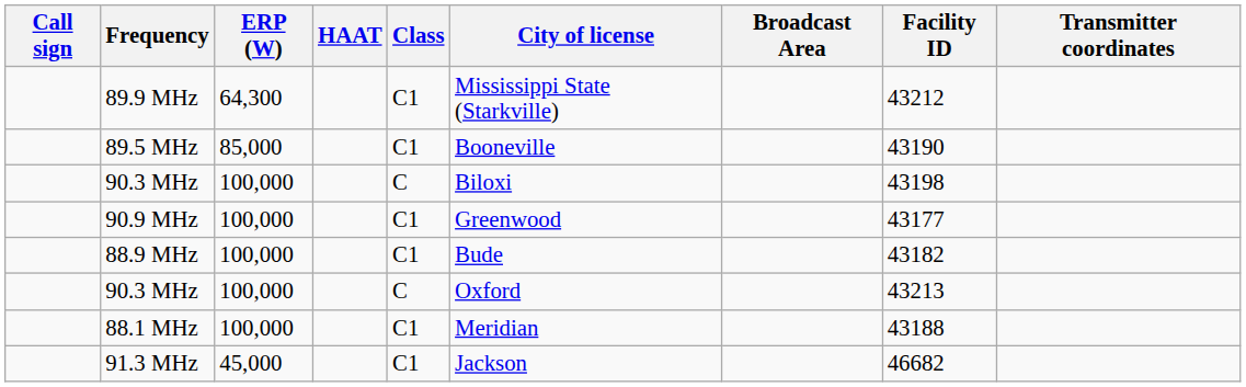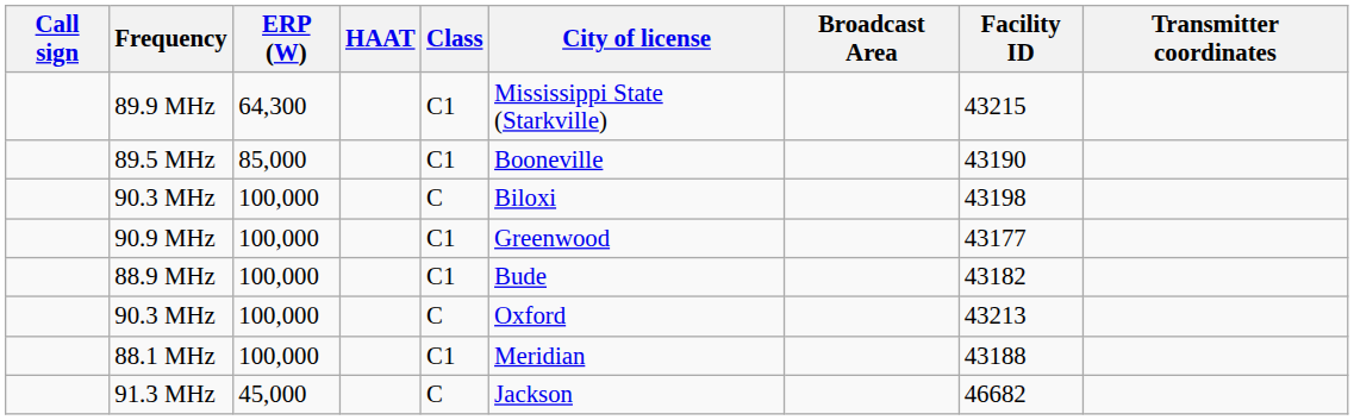 <table class="wikitable sortable">
 <tr>
 <th><a href='#'>Call sign</a></th>
 <th>Frequency</th>
 <th><a href='#'>ERP</a> (<a href='#'>W</a>)</th>
 <th><a href='#'>HAAT</a></th>
 <th><a href='#'>Class</a></th>
 <th><a href='#'>City of license</a></th>
 <th>Broadcast Area</th>
 <th>Facility ID</th>
 <th>Transmitter coordinates</th>
 </tr>
 <tr>
 <td><strong></strong></td>
 <td>89.9 MHz</td>
 <td>64,300</td>
 <td></td>
 <td>C1</td>
 <td><a href='#'>Mississippi State</a> (<a href='#'>Starkville</a>)</td>
 <td></td>
-<td>43212</td>
+<td>43215</td>
 <td></td>
 </tr>
 <tr>
 <td><strong></strong></td>
 <td>89.5 MHz</td>
 <td>85,000</td>
 <td></td>
 <td>C1</td>
 <td><a href='#'>Booneville</a></td>
 <td></td>
 <td>43190</td>
 <td></td>
 </tr>
 <tr>
 <td><strong></strong></td>
 <td>90.3 MHz</td>
 <td>100,000</td>
 <td></td>
 <td>C</td>
 <td><a href='#'>Biloxi</a></td>
 <td></td>
 <td>43198</td>
 <td></td>
 </tr>
 <tr>
 <td><strong></strong></td>
 <td>90.9 MHz</td>
 <td>100,000</td>
 <td></td>
 <td>C1</td>
 <td><a href='#'>Greenwood</a></td>
 <td></td>
 <td>43177</td>
 <td></td>
 </tr>
 <tr>
 <td><strong></strong></td>
 <td>88.9 MHz</td>
 <td>100,000</td>
 <td></td>
 <td>C1</td>
 <td><a href='#'>Bude</a></td>
 <td></td>
 <td>43182</td>
 <td></td>
 </tr>
 <tr>
 <td><strong></strong></td>
 <td>90.3 MHz</td>
 <td>100,000</td>
 <td></td>
 <td>C</td>
 <td><a href='#'>Oxford</a></td>
 <td></td>
 <td>43213</td>
 <td></td>
 </tr>
 <tr>
 <td><strong></strong></td>
 <td>88.1 MHz</td>
 <td>100,000</td>
 <td></td>
 <td>C1</td>
 <td><a href='#'>Meridian</a></td>
 <td></td>
 <td>43188</td>
 <td></td>
 </tr>
 <tr>
 <td><strong></strong></td>
 <td>91.3 MHz</td>
 <td>45,000</td>
 <td></td>
-<td>C1</td>
+<td>C</td>
 <td><a href='#'>Jackson</a></td>
 <td></td>
 <td>46682</td>
 <td></td>
 </tr>
 </table>
